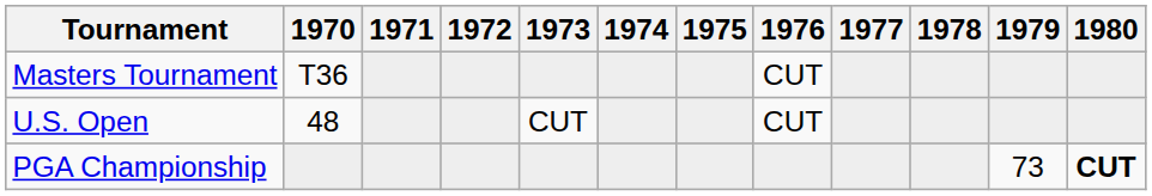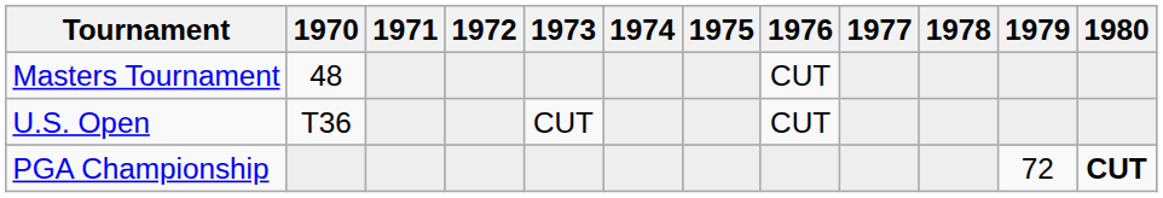 <table class="wikitable" style="font-size:95%;text-align:center;">
 <tr>
 <th>Tournament</th>
 <th>1970</th>
 <th>1971</th>
 <th>1972</th>
 <th>1973</th>
 <th>1974</th>
 <th>1975</th>
 <th>1976</th>
 <th>1977</th>
 <th>1978</th>
 <th>1979</th>
 <th>1980</th>
 </tr>
 <tr>
 <td align=left><a href='#'>Masters Tournament</a></td>
-<td>T36</td>
+<td>48</td>
 <td style="background:#eeeeee;"></td>
 <td style="background:#eeeeee;"></td>
 <td style="background:#eeeeee;"></td>
 <td style="background:#eeeeee;"></td>
 <td style="background:#eeeeee;"></td>
 <td>CUT</td>
 <td style="background:#eeeeee;"></td>
 <td style="background:#eeeeee;"></td>
 <td style="background:#eeeeee;"></td>
 <td style="background:#eeeeee;"></td>
 </tr>
 <tr>
 <td align=left><a href='#'>U.S. Open</a></td>
-<td>48</td>
+<td>T36</td>
 <td style="background:#eeeeee;"></td>
 <td style="background:#eeeeee;"></td>
 <td>CUT</td>
 <td style="background:#eeeeee;"></td>
 <td style="background:#eeeeee;"></td>
 <td>CUT</td>
 <td style="background:#eeeeee;"></td>
 <td style="background:#eeeeee;"></td>
 <td style="background:#eeeeee;"></td>
 <td style="background:#eeeeee;"></td>
 </tr>
 <tr>
 <td align=left><a href='#'>PGA Championship</a></td>
 <td style="background:#eeeeee;"></td>
 <td style="background:#eeeeee;"></td>
 <td style="background:#eeeeee;"></td>
 <td style="background:#eeeeee;"></td>
 <td style="background:#eeeeee;"></td>
 <td style="background:#eeeeee;"></td>
 <td style="background:#eeeeee;"></td>
 <td style="background:#eeeeee;"></td>
 <td style="background:#eeeeee;"></td>
-<td>73</td>
+<td>72</td>
 <td><strong>CUT</strong></td>
 </tr>
 </table>
